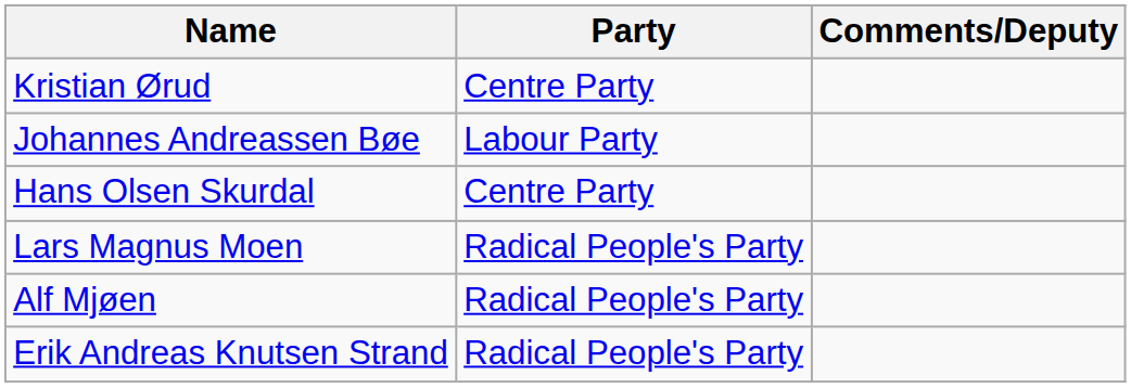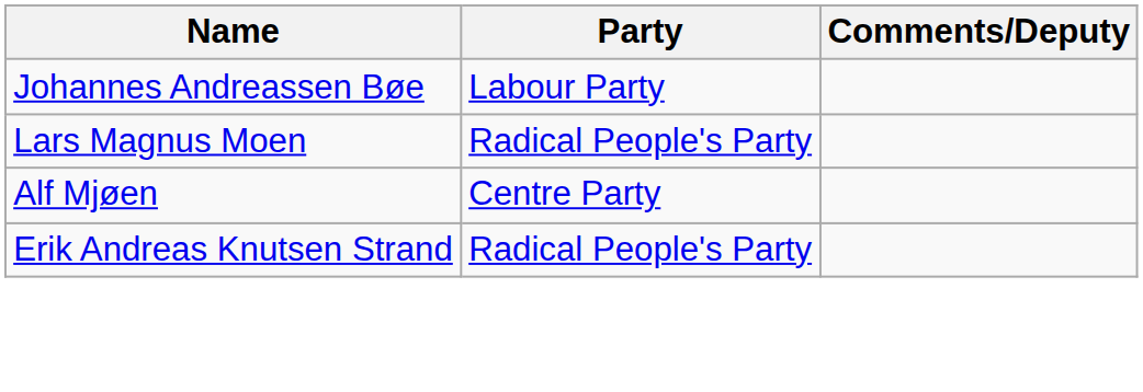 <table class="wikitable">
 <tr>
 <th>Name</th>
 <th>Party</th>
 <th>Comments/Deputy</th>
 </tr>
 <tr>
-<td><a href='#'>Kristian Ørud</a></td>
-<td><a href='#'>Centre Party</a></td>
-<td></td>
-</tr>
-<tr>
 <td><a href='#'>Johannes Andreassen Bøe</a></td>
 <td><a href='#'>Labour Party</a></td>
-<td></td>
-</tr>
-<tr>
-<td><a href='#'>Hans Olsen Skurdal</a></td>
-<td><a href='#'>Centre Party</a></td>
 <td></td>
 </tr>
 <tr>
 <td><a href='#'>Lars Magnus Moen</a></td>
 <td><a href='#'>Radical People's Party</a></td>
 <td></td>
 </tr>
 <tr>
 <td><a href='#'>Alf Mjøen</a></td>
-<td><a href='#'>Radical People's Party</a></td>
+<td><a href='#'>Centre Party</a></td>
 <td></td>
 </tr>
 <tr>
 <td><a href='#'>Erik Andreas Knutsen Strand</a></td>
 <td><a href='#'>Radical People's Party</a></td>
 <td></td>
 </tr>
 </table>
